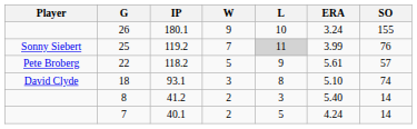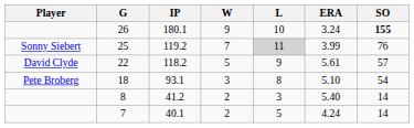 <table class="wikitable sortable">
 <tr>
 <th bgcolor="#DDDDFF" width="16%">Player</th>
 <th bgcolor="#DDDDFF" width="9%">G</th>
 <th bgcolor="#DDDDFF" width="9%">IP</th>
 <th bgcolor="#DDDDFF" width="9%">W</th>
 <th bgcolor="#DDDDFF" width="9%">L</th>
 <th bgcolor="#DDDDFF" width="9%">ERA</th>
 <th bgcolor="#DDDDFF" width="9%">SO</th>
 </tr>
 <tr align="center">
 <td></td>
 <td>26</td>
 <td>180.1</td>
 <td>9</td>
 <td>10</td>
 <td>3.24</td>
-<td>155</td>
+<td><strong>155</strong></td>
 </tr>
 <tr align="center">
 <td><a href='#'>Sonny Siebert</a></td>
 <td>25</td>
 <td>119.2</td>
 <td>7</td>
 <td style="background: lightgrey;">11</td>
 <td>3.99</td>
 <td>76</td>
 </tr>
 <tr align=center>
-<td><a href='#'>Pete Broberg</a></td>
+<td><a href='#'>David Clyde</a></td>
 <td>22</td>
 <td>118.2</td>
 <td>5</td>
 <td>9</td>
 <td>5.61</td>
 <td>57</td>
 </tr>
 <tr align=center>
-<td><a href='#'>David Clyde</a></td>
+<td><a href='#'>Pete Broberg</a></td>
 <td>18</td>
 <td>93.1</td>
 <td>3</td>
 <td>8</td>
 <td>5.10</td>
-<td>74</td>
+<td>54</td>
 </tr>
 <tr align=center>
 <td></td>
 <td>8</td>
 <td>41.2</td>
 <td>2</td>
 <td>3</td>
 <td>5.40</td>
 <td>14</td>
 </tr>
 <tr align="center">
 <td></td>
 <td>7</td>
 <td>40.1</td>
 <td>2</td>
 <td>5</td>
 <td>4.24</td>
 <td>14</td>
 </tr>
 </table>
